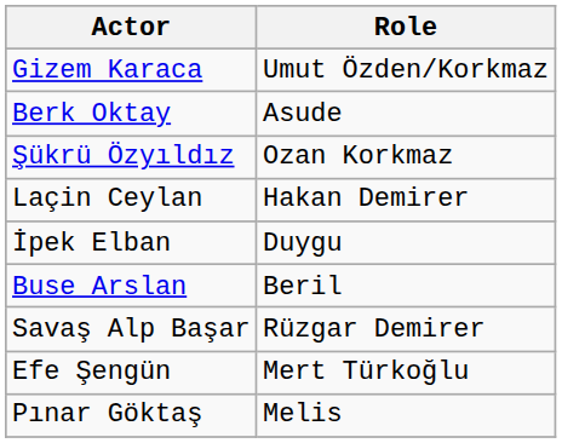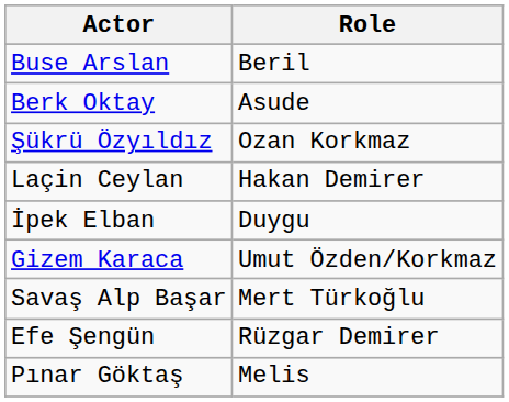 <table class="wikitable">
 <tr>
 <th>Actor</th>
 <th>Role</th>
 </tr>
-<tr yalmaz (hero)>
-<td><a href='#'>Gizem Karaca</a></td>
-<td>Umut Özden/Korkmaz</td>
+<tr>
+<td><a href='#'>Buse Arslan</a></td>
+<td>Beril</td>
 </tr>
 <tr>
 <td><a href='#'>Berk Oktay</a></td>
 <td>Asude</td>
 </tr>
 <tr>
 <td><a href='#'>Şükrü Özyıldız</a></td>
 <td>Ozan Korkmaz</td>
 </tr>
 <tr>
 <td>Laçin Ceylan</td>
 <td>Hakan Demirer</td>
 </tr>
 <tr>
 <td>İpek Elban</td>
 <td>Duygu</td>
 </tr>
-<tr>
-<td><a href='#'>Buse Arslan</a></td>
-<td>Beril</td>
+<tr yalmaz (hero)>
+<td><a href='#'>Gizem Karaca</a></td>
+<td>Umut Özden/Korkmaz</td>
 </tr>
 <tr>
 <td>Savaş Alp Başar</td>
-<td>Rüzgar Demirer</td>
+<td>Mert Türkoğlu</td>
 </tr>
 <tr>
 <td>Efe Şengün</td>
-<td>Mert Türkoğlu</td>
+<td>Rüzgar Demirer</td>
 </tr>
 <tr>
 <td>Pınar Göktaş</td>
 <td>Melis</td>
 </tr>
 </table>
